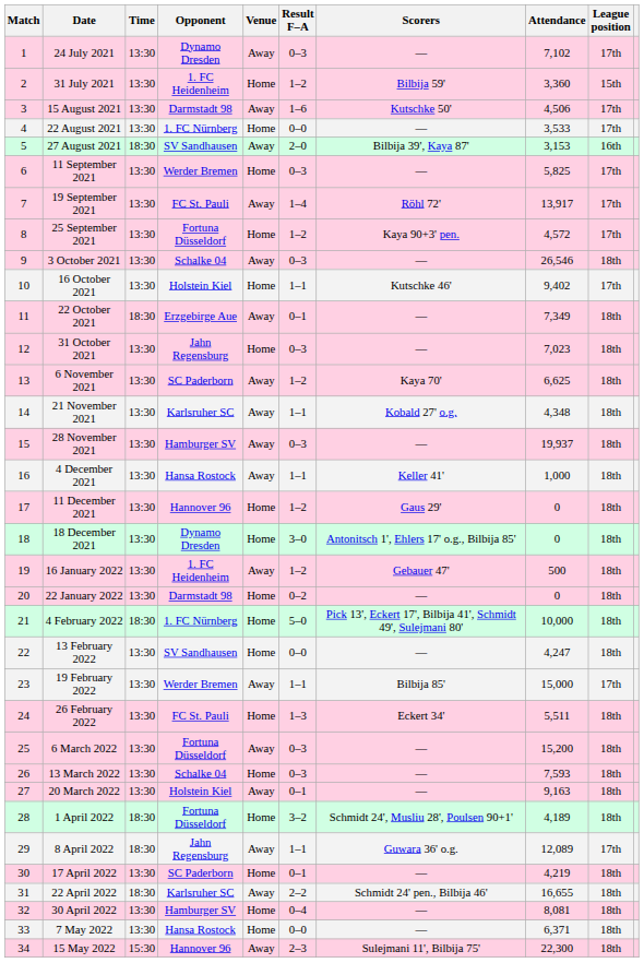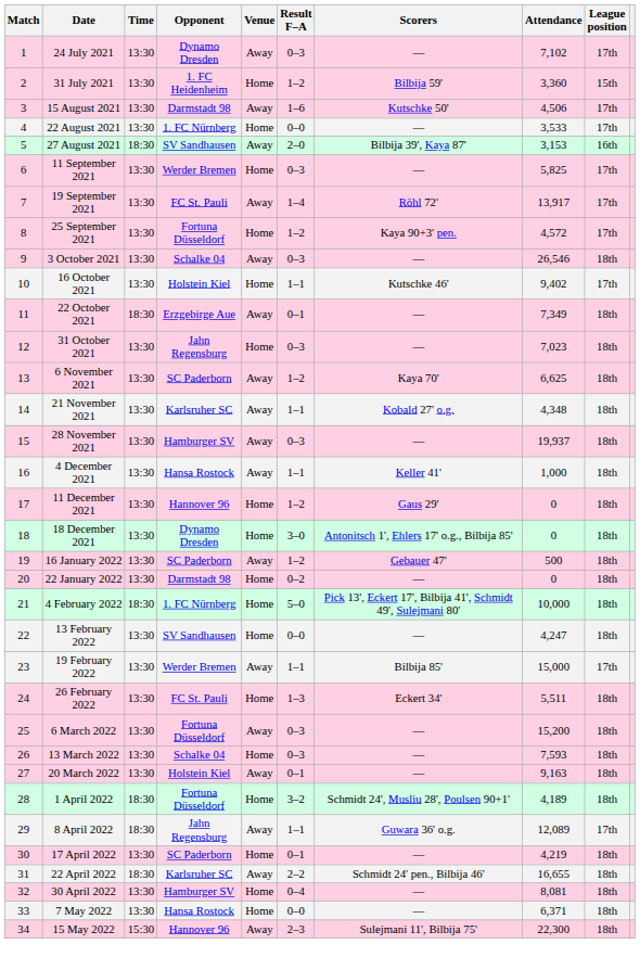 <table class="wikitable sortable" style="text-align:center">
 <tr>
 <th>Match</th>
 <th>Date</th>
 <th>Time</th>
 <th>Opponent</th>
 <th>Venue</th>
 <th>Result<br>F–A</th>
 <th class="unsortable">Scorers</th>
 <th>Attendance</th>
 <th>League<br>position</th>
 <th class="unsortable"></th>
 </tr>
 <tr bgcolor="#ffd0e3">
 <td>1</td>
 <td>24 July 2021</td>
 <td>13:30</td>
 <td><a href='#'>Dynamo Dresden</a></td>
 <td>Away</td>
 <td>0–3</td>
 <td>—</td>
 <td>7,102</td>
 <td>17th</td>
 <td></td>
 </tr>
 <tr bgcolor="#ffd0e3">
 <td>2</td>
 <td>31 July 2021</td>
 <td>13:30</td>
 <td><a href='#'>1. FC Heidenheim</a></td>
 <td>Home</td>
 <td>1–2</td>
 <td><a href='#'>Bilbija</a> 59'</td>
 <td>3,360</td>
 <td>15th</td>
 <td></td>
 </tr>
 <tr bgcolor="#ffd0e3">
 <td>3</td>
 <td>15 August 2021</td>
 <td>13:30</td>
 <td><a href='#'>Darmstadt 98</a></td>
 <td>Away</td>
 <td>1–6</td>
 <td><a href='#'>Kutschke</a> 50'</td>
 <td>4,506</td>
 <td>17th</td>
 <td></td>
 </tr>
 <tr bgcolor="#f3f3f3">
 <td>4</td>
 <td>22 August 2021</td>
 <td>13:30</td>
 <td><a href='#'>1. FC Nürnberg</a></td>
 <td>Home</td>
 <td>0–0</td>
 <td>—</td>
 <td>3,533</td>
 <td>17th</td>
 <td></td>
 </tr>
 <tr bgcolor="#d0ffe3">
 <td>5</td>
 <td>27 August 2021</td>
 <td>18:30</td>
 <td><a href='#'>SV Sandhausen</a></td>
 <td>Away</td>
 <td>2–0</td>
 <td>Bilbija 39', <a href='#'>Kaya</a> 87'</td>
 <td>3,153</td>
 <td>16th</td>
 <td></td>
 </tr>
 <tr bgcolor="#ffd0e3">
 <td>6</td>
 <td>11 September 2021</td>
 <td>13:30</td>
 <td><a href='#'>Werder Bremen</a></td>
 <td>Home</td>
 <td>0–3</td>
 <td>—</td>
 <td>5,825</td>
 <td>17th</td>
 <td></td>
 </tr>
 <tr bgcolor="#ffd0e3">
 <td>7</td>
 <td>19 September 2021</td>
 <td>13:30</td>
 <td><a href='#'>FC St. Pauli</a></td>
 <td>Away</td>
 <td>1–4</td>
 <td><a href='#'>Röhl</a> 72'</td>
 <td>13,917</td>
 <td>17th</td>
 <td></td>
 </tr>
 <tr bgcolor="#ffd0e3">
 <td>8</td>
 <td>25 September 2021</td>
 <td>13:30</td>
 <td><a href='#'>Fortuna Düsseldorf</a></td>
 <td>Home</td>
 <td>1–2</td>
 <td>Kaya 90+3' <a href='#'>pen.</a></td>
 <td>4,572</td>
 <td>17th</td>
 <td></td>
 </tr>
 <tr bgcolor="#ffd0e3">
 <td>9</td>
 <td>3 October 2021</td>
 <td>13:30</td>
 <td><a href='#'>Schalke 04</a></td>
 <td>Away</td>
 <td>0–3</td>
 <td>—</td>
 <td>26,546</td>
 <td>18th</td>
 <td></td>
 </tr>
 <tr bgcolor="#f3f3f3">
 <td>10</td>
 <td>16 October 2021</td>
 <td>13:30</td>
 <td><a href='#'>Holstein Kiel</a></td>
 <td>Home</td>
 <td>1–1</td>
 <td>Kutschke 46'</td>
 <td>9,402</td>
 <td>17th</td>
 <td></td>
 </tr>
 <tr bgcolor="#ffd0e3">
 <td>11</td>
 <td>22 October 2021</td>
 <td>18:30</td>
 <td><a href='#'>Erzgebirge Aue</a></td>
 <td>Away</td>
 <td>0–1</td>
 <td>—</td>
 <td>7,349</td>
 <td>18th</td>
 <td></td>
 </tr>
 <tr bgcolor="#ffd0e3">
 <td>12</td>
 <td>31 October 2021</td>
 <td>13:30</td>
 <td><a href='#'>Jahn Regensburg</a></td>
 <td>Home</td>
 <td>0–3</td>
 <td>—</td>
 <td>7,023</td>
 <td>18th</td>
 <td></td>
 </tr>
 <tr bgcolor="#ffd0e3">
 <td>13</td>
 <td>6 November 2021</td>
 <td>13:30</td>
 <td><a href='#'>SC Paderborn</a></td>
 <td>Away</td>
 <td>1–2</td>
 <td>Kaya 70'</td>
 <td>6,625</td>
 <td>18th</td>
 <td></td>
 </tr>
 <tr bgcolor="#f3f3f3">
 <td>14</td>
 <td>21 November 2021</td>
 <td>13:30</td>
 <td><a href='#'>Karlsruher SC</a></td>
 <td>Away</td>
 <td>1–1</td>
 <td><a href='#'>Kobald</a> 27' <a href='#'>o.g.</a></td>
 <td>4,348</td>
 <td>18th</td>
 <td></td>
 </tr>
 <tr bgcolor="#ffd0e3">
 <td>15</td>
 <td>28 November 2021</td>
 <td>13:30</td>
 <td><a href='#'>Hamburger SV</a></td>
 <td>Away</td>
 <td>0–3</td>
 <td>—</td>
 <td>19,937</td>
 <td>18th</td>
 <td></td>
 </tr>
 <tr bgcolor="#f3f3f3">
 <td>16</td>
 <td>4 December 2021</td>
 <td>13:30</td>
 <td><a href='#'>Hansa Rostock</a></td>
 <td>Away</td>
 <td>1–1</td>
 <td><a href='#'>Keller</a> 41'</td>
 <td>1,000</td>
 <td>18th</td>
 <td></td>
 </tr>
 <tr bgcolor="#ffd0e3">
 <td>17</td>
 <td>11 December 2021</td>
 <td>13:30</td>
 <td><a href='#'>Hannover 96</a></td>
 <td>Home</td>
 <td>1–2</td>
 <td><a href='#'>Gaus</a> 29'</td>
 <td>0</td>
 <td>18th</td>
 <td></td>
 </tr>
 <tr bgcolor="#d0ffe3">
 <td>18</td>
 <td>18 December 2021</td>
 <td>13:30</td>
 <td><a href='#'>Dynamo Dresden</a></td>
 <td>Home</td>
 <td>3–0</td>
 <td><a href='#'>Antonitsch</a> 1', <a href='#'>Ehlers</a> 17' o.g., Bilbija 85'</td>
 <td>0</td>
 <td>18th</td>
 <td></td>
 </tr>
 <tr bgcolor="#ffd0e3">
 <td>19</td>
 <td>16 January 2022</td>
 <td>13:30</td>
-<td><a href='#'>1. FC Heidenheim</a></td>
+<td><a href='#'>SC Paderborn</a></td>
 <td>Away</td>
 <td>1–2</td>
 <td><a href='#'>Gebauer</a> 47'</td>
 <td>500</td>
 <td>18th</td>
 <td></td>
 </tr>
 <tr bgcolor="#ffd0e3">
 <td>20</td>
 <td>22 January 2022</td>
 <td>13:30</td>
 <td><a href='#'>Darmstadt 98</a></td>
 <td>Home</td>
 <td>0–2</td>
 <td>—</td>
 <td>0</td>
 <td>18th</td>
 <td></td>
 </tr>
 <tr bgcolor="#d0ffe3">
 <td>21</td>
 <td>4 February 2022</td>
 <td>18:30</td>
 <td><a href='#'>1. FC Nürnberg</a></td>
 <td>Home</td>
 <td>5–0</td>
 <td><a href='#'>Pick</a> 13', <a href='#'>Eckert</a> 17', Bilbija 41', <a href='#'>Schmidt</a> 49', <a href='#'>Sulejmani</a> 80'</td>
 <td>10,000</td>
 <td>18th</td>
 <td></td>
 </tr>
 <tr bgcolor="#f3f3f3">
 <td>22</td>
 <td>13 February 2022</td>
 <td>13:30</td>
 <td><a href='#'>SV Sandhausen</a></td>
 <td>Home</td>
 <td>0–0</td>
 <td>—</td>
 <td>4,247</td>
 <td>18th</td>
 <td></td>
 </tr>
 <tr bgcolor="#f3f3f3">
 <td>23</td>
 <td>19 February 2022</td>
 <td>13:30</td>
 <td><a href='#'>Werder Bremen</a></td>
 <td>Away</td>
 <td>1–1</td>
 <td>Bilbija 85'</td>
 <td>15,000</td>
 <td>17th</td>
 <td></td>
 </tr>
 <tr bgcolor="#ffd0e3">
 <td>24</td>
 <td>26 February 2022</td>
 <td>13:30</td>
 <td><a href='#'>FC St. Pauli</a></td>
 <td>Home</td>
 <td>1–3</td>
 <td>Eckert 34'</td>
 <td>5,511</td>
 <td>18th</td>
 <td></td>
 </tr>
 <tr bgcolor="#ffd0e3">
 <td>25</td>
 <td>6 March 2022</td>
 <td>13:30</td>
 <td><a href='#'>Fortuna Düsseldorf</a></td>
 <td>Away</td>
 <td>0–3</td>
 <td>—</td>
 <td>15,200</td>
 <td>18th</td>
 <td></td>
 </tr>
 <tr bgcolor="#ffd0e3">
 <td>26</td>
 <td>13 March 2022</td>
 <td>13:30</td>
 <td><a href='#'>Schalke 04</a></td>
 <td>Home</td>
 <td>0–3</td>
 <td>—</td>
 <td>7,593</td>
 <td>18th</td>
 <td></td>
 </tr>
 <tr bgcolor="#ffd0e3">
 <td>27</td>
 <td>20 March 2022</td>
 <td>13:30</td>
 <td><a href='#'>Holstein Kiel</a></td>
 <td>Away</td>
 <td>0–1</td>
 <td>—</td>
 <td>9,163</td>
 <td>18th</td>
 <td></td>
 </tr>
 <tr bgcolor="#d0ffe3">
 <td>28</td>
 <td>1 April 2022</td>
 <td>18:30</td>
 <td><a href='#'>Fortuna Düsseldorf</a></td>
 <td>Home</td>
 <td>3–2</td>
 <td>Schmidt 24', <a href='#'>Musliu</a> 28', <a href='#'>Poulsen</a> 90+1'</td>
 <td>4,189</td>
 <td>18th</td>
 <td></td>
 </tr>
 <tr bgcolor="#f3f3f3">
 <td>29</td>
 <td>8 April 2022</td>
 <td>18:30</td>
 <td><a href='#'>Jahn Regensburg</a></td>
 <td>Away</td>
 <td>1–1</td>
 <td><a href='#'>Guwara</a> 36' o.g.</td>
 <td>12,089</td>
 <td>17th</td>
 <td></td>
 </tr>
 <tr bgcolor="#ffd0e3">
 <td>30</td>
 <td>17 April 2022</td>
 <td>13:30</td>
 <td><a href='#'>SC Paderborn</a></td>
 <td>Home</td>
 <td>0–1</td>
 <td>—</td>
 <td>4,219</td>
 <td>18th</td>
 <td></td>
 </tr>
 <tr bgcolor="#f3f3f3">
 <td>31</td>
 <td>22 April 2022</td>
 <td>18:30</td>
 <td><a href='#'>Karlsruher SC</a></td>
 <td>Away</td>
 <td>2–2</td>
 <td>Schmidt 24' pen., Bilbija 46'</td>
 <td>16,655</td>
 <td>18th</td>
 <td></td>
 </tr>
 <tr bgcolor="#ffd0e3">
 <td>32</td>
 <td>30 April 2022</td>
 <td>13:30</td>
 <td><a href='#'>Hamburger SV</a></td>
 <td>Home</td>
 <td>0–4</td>
 <td>—</td>
 <td>8,081</td>
 <td>18th</td>
 <td></td>
 </tr>
 <tr bgcolor="#f3f3f3">
 <td>33</td>
 <td>7 May 2022</td>
 <td>13:30</td>
 <td><a href='#'>Hansa Rostock</a></td>
 <td>Home</td>
 <td>0–0</td>
 <td>—</td>
 <td>6,371</td>
 <td>18th</td>
 <td></td>
 </tr>
 <tr bgcolor="#ffd0e3">
 <td>34</td>
 <td>15 May 2022</td>
 <td>15:30</td>
 <td><a href='#'>Hannover 96</a></td>
 <td>Away</td>
 <td>2–3</td>
 <td>Sulejmani 11', Bilbija 75'</td>
 <td>22,300</td>
 <td>18th</td>
 <td></td>
 </tr>
 </table>
